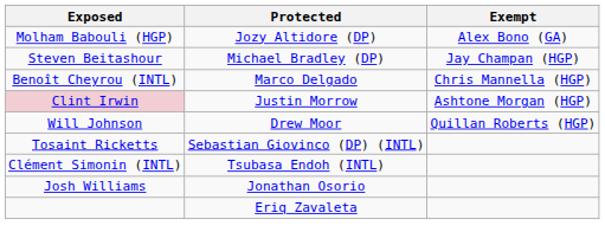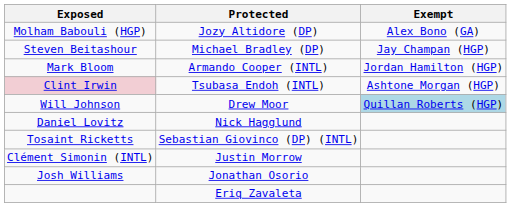 <table class="wikitable" style="text-align:center">
 <tr>
 <th>Exposed</th>
 <th>Protected</th>
 <th>Exempt</th>
 </tr>
 <tr>
 <td><a href='#'>Molham Babouli</a> (<a href='#'>HGP</a>)</td>
 <td><a href='#'>Jozy Altidore</a> (<a href='#'>DP</a>)</td>
 <td><a href='#'>Alex Bono</a> (<a href='#'>GA</a>)</td>
 </tr>
 <tr>
 <td><a href='#'>Steven Beitashour</a></td>
 <td><a href='#'>Michael Bradley</a> (<a href='#'>DP</a>)</td>
 <td><a href='#'>Jay Champan</a> (<a href='#'>HGP</a>)</td>
 </tr>
 <tr>
-<td><a href='#'>Benoît Cheyrou</a> (<a href='#'>INTL</a>)</td>
-<td><a href='#'>Marco Delgado</a></td>
-<td><a href='#'>Chris Mannella</a> (<a href='#'>HGP</a>)</td>
+<td><a href='#'>Mark Bloom</a></td>
+<td><a href='#'>Armando Cooper</a> (<a href='#'>INTL</a>)</td>
+<td><a href='#'>Jordan Hamilton</a> (<a href='#'>HGP</a>)</td>
 </tr>
 <tr>
 <td style="background: #F2CED4"><a href='#'>Clint Irwin</a></td>
-<td><a href='#'>Justin Morrow</a></td>
+<td><a href='#'>Tsubasa Endoh</a> (<a href='#'>INTL</a>)</td>
 <td><a href='#'>Ashtone Morgan</a> (<a href='#'>HGP</a>)</td>
 </tr>
 <tr>
 <td><a href='#'>Will Johnson</a></td>
 <td><a href='#'>Drew Moor</a></td>
-<td><a href='#'>Quillan Roberts</a> (<a href='#'>HGP</a>)</td>
+<td style="background: lightblue;"><a href='#'>Quillan Roberts</a> (<a href='#'>HGP</a>)</td>
+</tr>
+<tr>
+<td><a href='#'>Daniel Lovitz</a></td>
+<td><a href='#'>Nick Hagglund</a></td>
+<td></td>
 </tr>
 <tr>
 <td><a href='#'>Tosaint Ricketts</a></td>
 <td><a href='#'>Sebastian Giovinco</a> (<a href='#'>DP</a>) (<a href='#'>INTL</a>)</td>
 <td></td>
 </tr>
 <tr>
 <td><a href='#'>Clément Simonin</a> (<a href='#'>INTL</a>)</td>
-<td><a href='#'>Tsubasa Endoh</a> (<a href='#'>INTL</a>)</td>
+<td><a href='#'>Justin Morrow</a></td>
 <td></td>
 </tr>
 <tr>
 <td><a href='#'>Josh Williams</a></td>
 <td><a href='#'>Jonathan Osorio</a></td>
 <td></td>
 </tr>
 <tr>
 <td></td>
 <td><a href='#'>Eriq Zavaleta</a></td>
 <td></td>
 </tr>
 </table>
